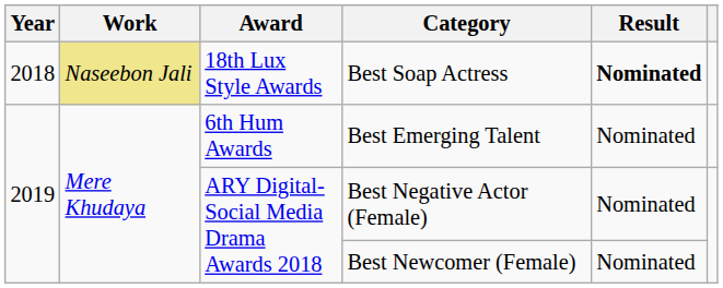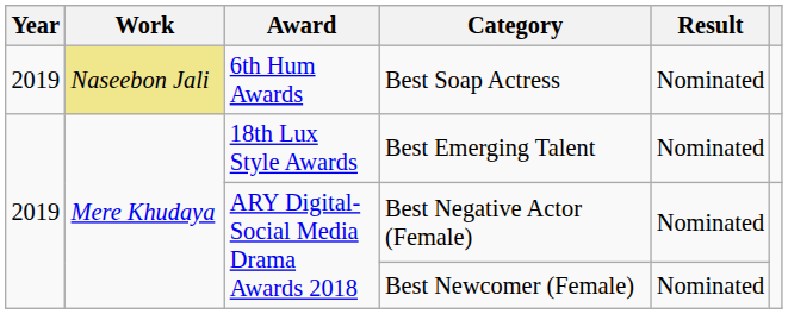 <table class="wikitable" width="78%" style="font-size: 95%;">
 <tr style="background:#ccc; text-align:center;">
 <th scope="col" width="6%">Year</th>
 <th scope="col" width=>Work</th>
 <th scope="col" width="20%">Award</th>
 <th scope="col" width="35%">Category</th>
 <th scope="col" width="10%">Result</th>
 <th></th>
 </tr>
 <tr>
-<td>2018</td>
+<td>2019</td>
 <td style="background: khaki;"><em>Naseebon Jali</em></td>
-<td><a href='#'>18th Lux Style Awards</a></td>
+<td><a href='#'>6th Hum Awards</a></td>
 <td>Best Soap Actress</td>
-<td><strong>Nominated</strong></td>
+<td>Nominated</td>
 <td></td>
 </tr>
 <tr>
 <td rowspan="3">2019</td>
 <td rowspan="3"><em><a href='#'>Mere Khudaya</a></em></td>
-<td><a href='#'>6th Hum Awards</a></td>
+<td><a href='#'>18th Lux Style Awards</a></td>
 <td>Best Emerging Talent</td>
 <td>Nominated</td>
 <td></td>
 </tr>
 <tr>
 <td rowspan="2"><a href='#'>ARY Digital- Social Media Drama Awards 2018</a></td>
 <td>Best Negative Actor (Female)</td>
 <td>Nominated</td>
 <td rowspan="2"></td>
 </tr>
 <tr>
 <td>Best Newcomer (Female)</td>
 <td>Nominated</td>
 </tr>
 </table>
